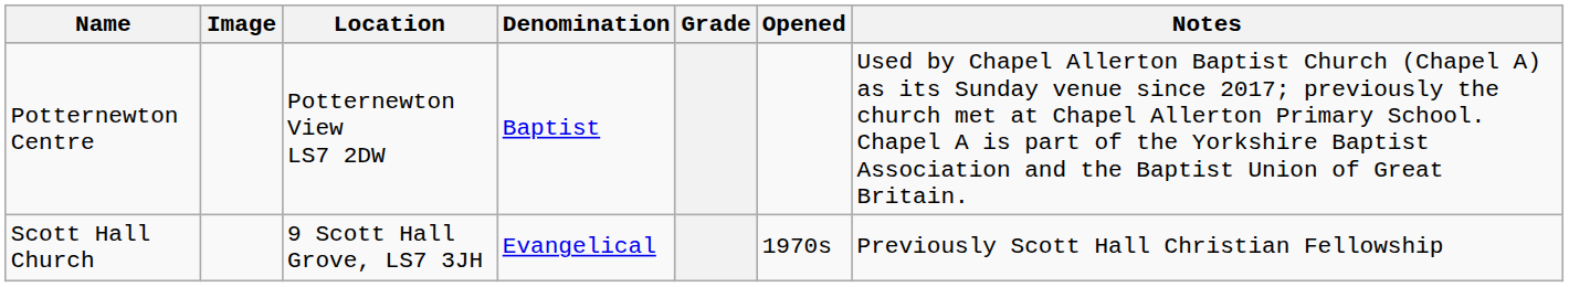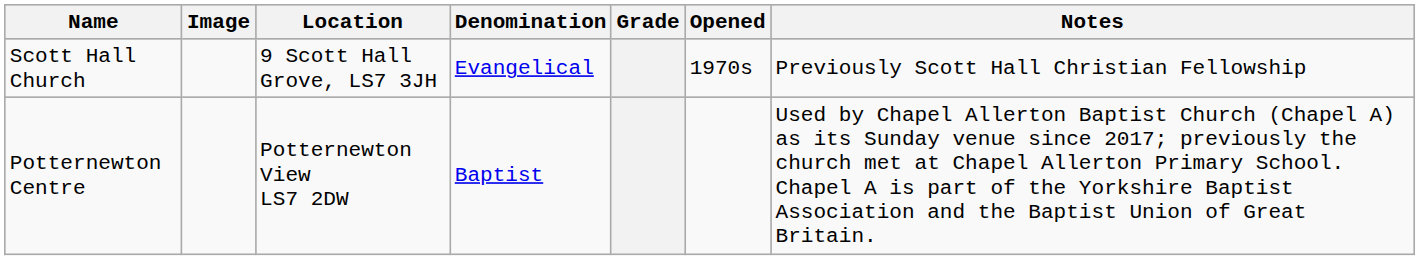 <table class="wikitable sortable">
 <tr>
 <th>Name</th>
 <th class="unsortable">Image</th>
 <th>Location</th>
 <th>Denomination</th>
 <th>Grade</th>
 <th>Opened</th>
 <th class="unsortable">Notes</th>
 </tr>
 <tr>
+<td>Scott Hall Church</td>
+<td></td>
+<td>9 Scott Hall Grove, LS7 3JH</td>
+<td><a href='#'>Evangelical</a></td>
+<th></th>
+<td>1970s</td>
+<td>Previously Scott Hall Christian Fellowship</td>
+</tr>
+<tr>
 <td>Potternewton Centre</td>
 <td></td>
 <td>Potternewton View<br>LS7 2DW</td>
 <td><a href='#'>Baptist</a></td>
 <th></th>
 <td></td>
 <td>Used by Chapel Allerton Baptist Church (Chapel A) as its Sunday venue since 2017; previously the church met at Chapel Allerton Primary School. Chapel A is part of the Yorkshire Baptist Association and the Baptist Union of Great Britain.</td>
 </tr>
-<tr>
-<td>Scott Hall Church</td>
-<td></td>
-<td>9 Scott Hall Grove, LS7 3JH</td>
-<td><a href='#'>Evangelical</a></td>
-<th></th>
-<td>1970s</td>
-<td>Previously Scott Hall Christian Fellowship</td>
-</tr>
 </table>
